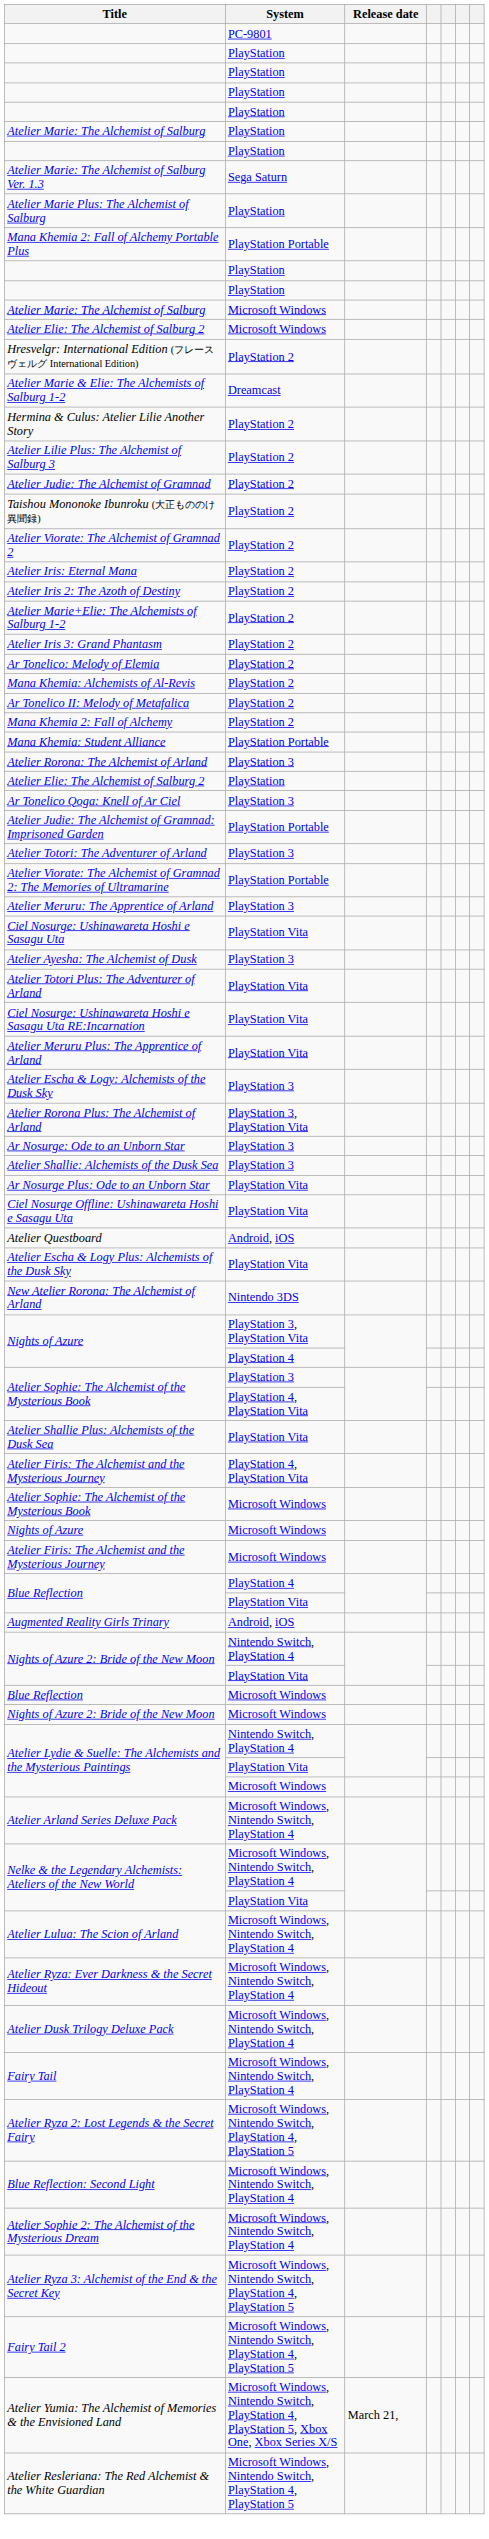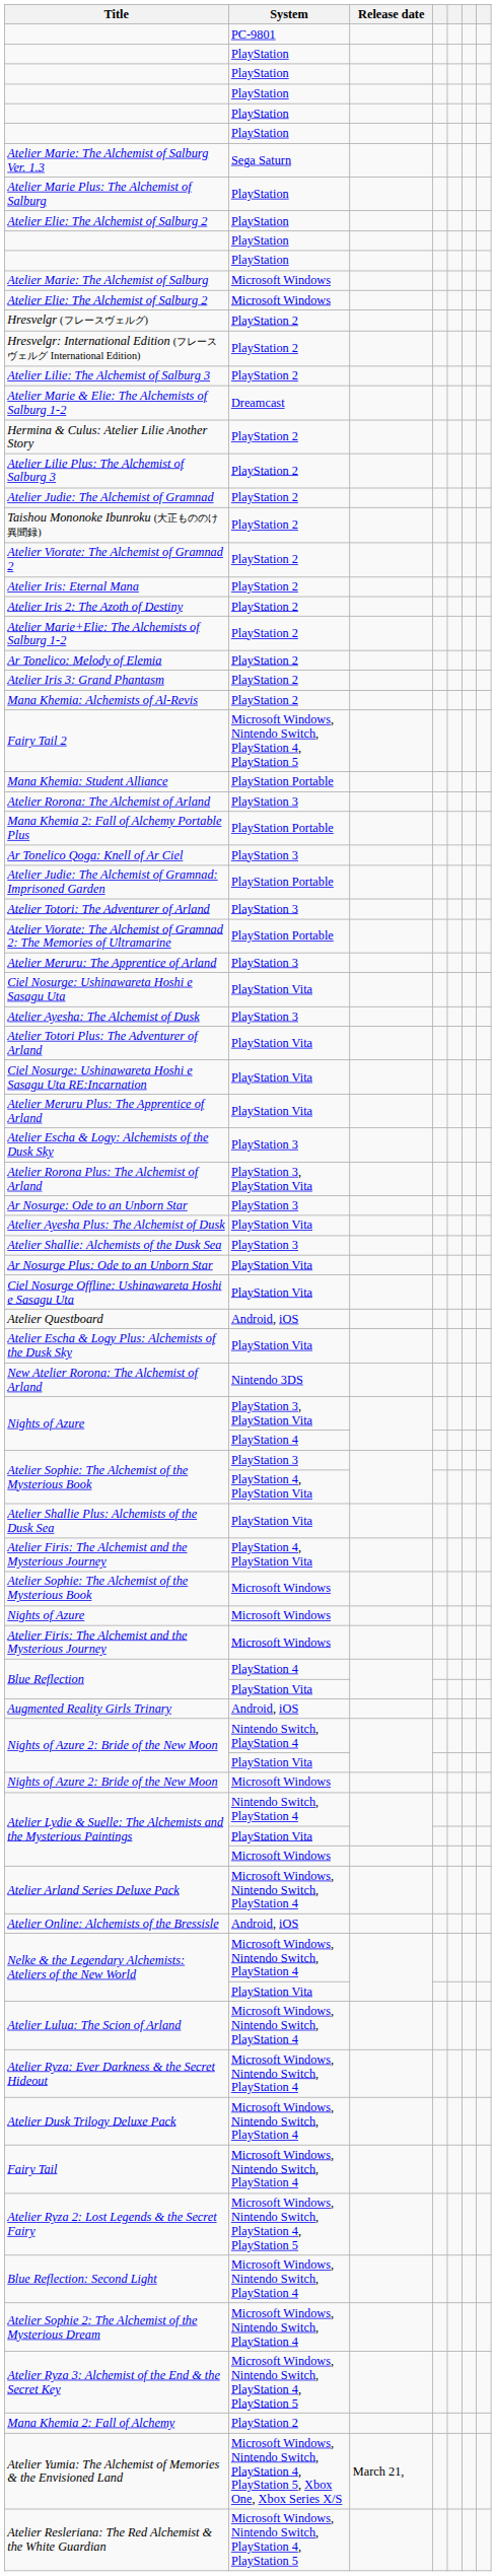 <table class="wikitable sortable" style="width: 100%">
 <tr>
 <th style="width:46%">Title</th>
 <th style="width:25%">System</th>
 <th style="width:17%">Release date</th>
 <th style="width:3%"></th>
 <th style="width:3%"></th>
 <th style="width:3%"></th>
 <th style="width:3%"></th>
 </tr>
 <tr>
 <td></small></td>
 <td><a href='#'>PC-9801</a></td>
 <td></td>
 <td></td>
 <td></td>
 <td></td>
 <td></td>
 </tr>
 <tr>
 <td></small></td>
 <td><a href='#'>PlayStation</a></td>
 <td></td>
 <td></td>
 <td></td>
 <td></td>
 <td></td>
 </tr>
 <tr>
 <td></small></td>
 <td><a href='#'>PlayStation</a></td>
 <td></td>
 <td></td>
 <td></td>
 <td></td>
 <td></td>
 </tr>
 <tr>
 <td></small></td>
 <td><a href='#'>PlayStation</a></td>
 <td></td>
 <td></td>
 <td></td>
 <td></td>
 <td></td>
 </tr>
 <tr>
 <td></small></td>
 <td><a href='#'>PlayStation</a></td>
 <td></td>
 <td></td>
 <td></td>
 <td></td>
 <td></td>
 </tr>
 <tr>
-<td><em><a href='#'>Atelier Marie: The Alchemist of Salburg</a></em></td>
-<td><a href='#'>PlayStation</a></td>
-<td></td>
-<td></td>
-<td></td>
-<td></td>
-<td></td>
-</tr>
-<tr>
 <td></small></td>
 <td><a href='#'>PlayStation</a></td>
 <td></td>
 <td></td>
 <td></td>
 <td></td>
 <td></td>
 </tr>
 <tr>
 <td><em><a href='#'>Atelier Marie: The Alchemist of Salburg Ver. 1.3</a></em></td>
 <td><a href='#'>Sega Saturn</a></td>
 <td></td>
 <td></td>
 <td></td>
 <td></td>
 <td></td>
 </tr>
 <tr>
 <td><em><a href='#'>Atelier Marie Plus: The Alchemist of Salburg</a></em></td>
 <td><a href='#'>PlayStation</a></td>
 <td></td>
 <td></td>
 <td></td>
 <td></td>
 <td></td>
 </tr>
 <tr>
-<td><em><a href='#'>Mana Khemia 2: Fall of Alchemy Portable Plus</a></em></td>
-<td><a href='#'>PlayStation Portable</a></td>
+<td><em><a href='#'>Atelier Elie: The Alchemist of Salburg 2</a></em></td>
+<td><a href='#'>PlayStation</a></td>
 <td></td>
 <td></td>
 <td></td>
 <td></td>
 <td></td>
 </tr>
 <tr>
 <td></small></td>
 <td><a href='#'>PlayStation</a></td>
 <td></td>
 <td></td>
 <td></td>
 <td></td>
 <td></td>
 </tr>
 <tr>
 <td></small></td>
 <td><a href='#'>PlayStation</a></td>
 <td></td>
 <td></td>
 <td></td>
 <td></td>
 <td></td>
 </tr>
 <tr>
 <td><em><a href='#'>Atelier Marie: The Alchemist of Salburg</a></em></td>
 <td><a href='#'>Microsoft Windows</a></td>
 <td></td>
 <td></td>
 <td></td>
 <td></td>
 <td></td>
 </tr>
 <tr>
 <td><em><a href='#'>Atelier Elie: The Alchemist of Salburg 2</a></em></td>
 <td><a href='#'>Microsoft Windows</a></td>
 <td></td>
 <td></td>
 <td></td>
 <td></td>
 <td></td>
 </tr>
 <tr>
+<td><em>Hresvelgr</em> <small>(フレースヴェルグ)</small></td>
+<td><a href='#'>PlayStation 2</a></td>
+<td></td>
+<td></td>
+<td></td>
+<td></td>
+<td></td>
+</tr>
+<tr>
 <td><em>Hresvelgr: International Edition</em> <small>(フレースヴェルグ International Edition)</small></td>
+<td><a href='#'>PlayStation 2</a></td>
+<td></td>
+<td></td>
+<td></td>
+<td></td>
+<td></td>
+</tr>
+<tr>
+<td><em><a href='#'>Atelier Lilie: The Alchemist of Salburg 3</a></em></td>
 <td><a href='#'>PlayStation 2</a></td>
 <td></td>
 <td></td>
 <td></td>
 <td></td>
 <td></td>
 </tr>
 <tr>
 <td><em><a href='#'>Atelier Marie & Elie: The Alchemists of Salburg 1-2</a></em></td>
 <td><a href='#'>Dreamcast</a></td>
 <td></td>
 <td></td>
 <td></td>
 <td></td>
 <td></td>
 </tr>
 <tr>
 <td><em>Hermina & Culus: Atelier Lilie Another Story</em></td>
 <td><a href='#'>PlayStation 2</a></td>
 <td></td>
 <td></td>
 <td></td>
 <td></td>
 <td></td>
 </tr>
 <tr>
 <td><em><a href='#'>Atelier Lilie Plus: The Alchemist of Salburg 3</a></em></td>
 <td><a href='#'>PlayStation 2</a></td>
 <td></td>
 <td></td>
 <td></td>
 <td></td>
 <td></td>
 </tr>
 <tr>
 <td><em><a href='#'>Atelier Judie: The Alchemist of Gramnad</a></em></td>
 <td><a href='#'>PlayStation 2</a></td>
 <td></td>
 <td></td>
 <td></td>
 <td></td>
 <td></td>
 </tr>
 <tr>
 <td><em>Taishou Mononoke Ibunroku</em> <small>(大正もののけ異聞録)</small></td>
 <td><a href='#'>PlayStation 2</a></td>
 <td></td>
 <td></td>
 <td></td>
 <td></td>
 <td></td>
 </tr>
 <tr>
 <td><em><a href='#'>Atelier Viorate: The Alchemist of Gramnad 2</a></em></td>
 <td><a href='#'>PlayStation 2</a></td>
 <td></td>
 <td></td>
 <td></td>
 <td></td>
 <td></td>
 </tr>
 <tr>
 <td><em><a href='#'>Atelier Iris: Eternal Mana</a></em></td>
 <td><a href='#'>PlayStation 2</a></td>
 <td></td>
 <td></td>
 <td></td>
 <td></td>
 <td></td>
 </tr>
 <tr>
 <td><em><a href='#'>Atelier Iris 2: The Azoth of Destiny</a></em></td>
 <td><a href='#'>PlayStation 2</a></td>
 <td></td>
 <td></td>
 <td></td>
 <td></td>
 <td></td>
 </tr>
 <tr>
 <td><em><a href='#'>Atelier Marie+Elie: The Alchemists of Salburg 1-2</a></em></td>
 <td><a href='#'>PlayStation 2</a></td>
 <td></td>
 <td></td>
 <td></td>
 <td></td>
 <td></td>
 </tr>
 <tr>
-<td><em><a href='#'>Atelier Iris 3: Grand Phantasm</a></em></td>
+<td><em><a href='#'>Ar Tonelico: Melody of Elemia</a></em></td>
 <td><a href='#'>PlayStation 2</a></td>
 <td></td>
 <td></td>
 <td></td>
 <td></td>
 <td></td>
 </tr>
 <tr>
-<td><em><a href='#'>Ar Tonelico: Melody of Elemia</a></em></td>
+<td><em><a href='#'>Atelier Iris 3: Grand Phantasm</a></em></td>
 <td><a href='#'>PlayStation 2</a></td>
 <td></td>
 <td></td>
 <td></td>
 <td></td>
 <td></td>
 </tr>
 <tr>
 <td><em><a href='#'>Mana Khemia: Alchemists of Al-Revis</a></em></td>
 <td><a href='#'>PlayStation 2</a></td>
 <td></td>
 <td></td>
 <td></td>
 <td></td>
 <td></td>
 </tr>
 <tr>
-<td><em><a href='#'>Ar Tonelico II: Melody of Metafalica</a></em></td>
-<td><a href='#'>PlayStation 2</a></td>
-<td></td>
-<td></td>
-<td></td>
-<td></td>
-<td></td>
-</tr>
-<tr>
-<td><em><a href='#'>Mana Khemia 2: Fall of Alchemy</a></em></td>
-<td><a href='#'>PlayStation 2</a></td>
+<td><em><a href='#'>Fairy Tail 2</a></em></td>
+<td><a href='#'>Microsoft Windows</a>, <a href='#'>Nintendo Switch</a>, <a href='#'>PlayStation 4</a>, <a href='#'>PlayStation 5</a></td>
 <td></td>
 <td></td>
 <td></td>
 <td></td>
 <td></td>
 </tr>
 <tr>
 <td><em><a href='#'>Mana Khemia: Student Alliance</a></em></td>
 <td><a href='#'>PlayStation Portable</a></td>
 <td></td>
 <td></td>
 <td></td>
 <td></td>
 <td></td>
 </tr>
 <tr>
 <td><em><a href='#'>Atelier Rorona: The Alchemist of Arland</a></em></td>
 <td><a href='#'>PlayStation 3</a></td>
 <td></td>
 <td></td>
 <td></td>
 <td></td>
 <td></td>
 </tr>
 <tr>
-<td><em><a href='#'>Atelier Elie: The Alchemist of Salburg 2</a></em></td>
-<td><a href='#'>PlayStation</a></td>
+<td><em><a href='#'>Mana Khemia 2: Fall of Alchemy Portable Plus</a></em></td>
+<td><a href='#'>PlayStation Portable</a></td>
 <td></td>
 <td></td>
 <td></td>
 <td></td>
 <td></td>
 </tr>
 <tr>
 <td><em><a href='#'>Ar Tonelico Qoga: Knell of Ar Ciel</a></em></td>
 <td><a href='#'>PlayStation 3</a></td>
 <td></td>
 <td></td>
 <td></td>
 <td></td>
 <td></td>
 </tr>
 <tr>
 <td><em><a href='#'>Atelier Judie: The Alchemist of Gramnad: Imprisoned Garden</a></em></td>
 <td><a href='#'>PlayStation Portable</a></td>
 <td></td>
 <td></td>
 <td></td>
 <td></td>
 <td></td>
 </tr>
 <tr>
 <td><em><a href='#'>Atelier Totori: The Adventurer of Arland</a></em></td>
 <td><a href='#'>PlayStation 3</a></td>
 <td></td>
 <td></td>
 <td></td>
 <td></td>
 <td></td>
 </tr>
 <tr>
 <td><em><a href='#'>Atelier Viorate: The Alchemist of Gramnad 2: The Memories of Ultramarine</a></em></td>
 <td><a href='#'>PlayStation Portable</a></td>
 <td></td>
 <td></td>
 <td></td>
 <td></td>
 <td></td>
 </tr>
 <tr>
 <td><em><a href='#'>Atelier Meruru: The Apprentice of Arland</a></em></td>
 <td><a href='#'>PlayStation 3</a></td>
 <td></td>
 <td></td>
 <td></td>
 <td></td>
 <td></td>
 </tr>
 <tr>
 <td><em><a href='#'>Ciel Nosurge: Ushinawareta Hoshi e Sasagu Uta</a></em></td>
 <td><a href='#'>PlayStation Vita</a></td>
 <td></td>
 <td></td>
 <td></td>
 <td></td>
 <td></td>
 </tr>
 <tr>
 <td><em><a href='#'>Atelier Ayesha: The Alchemist of Dusk</a></em></td>
 <td><a href='#'>PlayStation 3</a></td>
 <td></td>
 <td></td>
 <td></td>
 <td></td>
 <td></td>
 </tr>
 <tr>
 <td><em><a href='#'>Atelier Totori Plus: The Adventurer of Arland</a></em></td>
 <td><a href='#'>PlayStation Vita</a></td>
 <td></td>
 <td></td>
 <td></td>
 <td></td>
 <td></td>
 </tr>
 <tr>
 <td><em><a href='#'>Ciel Nosurge: Ushinawareta Hoshi e Sasagu Uta RE:Incarnation</a></em></td>
 <td><a href='#'>PlayStation Vita</a></td>
 <td></td>
 <td></td>
 <td></td>
 <td></td>
 <td></td>
 </tr>
 <tr>
 <td><em><a href='#'>Atelier Meruru Plus: The Apprentice of Arland</a></em></td>
 <td><a href='#'>PlayStation Vita</a></td>
 <td></td>
 <td></td>
 <td></td>
 <td></td>
 <td></td>
 </tr>
 <tr>
 <td><em><a href='#'>Atelier Escha & Logy: Alchemists of the Dusk Sky</a></em></td>
 <td><a href='#'>PlayStation 3</a></td>
 <td></td>
 <td></td>
 <td></td>
 <td></td>
 <td></td>
 </tr>
 <tr>
 <td><em><a href='#'>Atelier Rorona Plus: The Alchemist of Arland</a></em></td>
 <td><a href='#'>PlayStation 3</a>, <a href='#'>PlayStation Vita</a></td>
 <td></td>
 <td></td>
 <td></td>
 <td></td>
 <td></td>
 </tr>
 <tr>
 <td><em><a href='#'>Ar Nosurge: Ode to an Unborn Star</a></em></td>
 <td><a href='#'>PlayStation 3</a></td>
+<td></td>
+<td></td>
+<td></td>
+<td></td>
+<td></td>
+</tr>
+<tr>
+<td><em><a href='#'>Atelier Ayesha Plus: The Alchemist of Dusk</a></em></td>
+<td><a href='#'>PlayStation Vita</a></td>
 <td></td>
 <td></td>
 <td></td>
 <td></td>
 <td></td>
 </tr>
 <tr>
 <td><em><a href='#'>Atelier Shallie: Alchemists of the Dusk Sea</a></em></td>
 <td><a href='#'>PlayStation 3</a></td>
 <td></td>
 <td></td>
 <td></td>
 <td></td>
 <td></td>
 </tr>
 <tr>
 <td><em><a href='#'>Ar Nosurge Plus: Ode to an Unborn Star</a></em></td>
 <td><a href='#'>PlayStation Vita</a></td>
 <td></td>
 <td></td>
 <td></td>
 <td></td>
 <td></td>
 </tr>
 <tr>
 <td><em><a href='#'>Ciel Nosurge Offline: Ushinawareta Hoshi e Sasagu Uta</a></em></td>
 <td><a href='#'>PlayStation Vita</a></td>
 <td></td>
 <td></td>
 <td></td>
 <td></td>
 <td></td>
 </tr>
 <tr>
 <td><em>Atelier Questboard</em></td>
 <td><a href='#'>Android</a>, <a href='#'>iOS</a></td>
 <td></td>
 <td></td>
 <td></td>
 <td></td>
 <td></td>
 </tr>
 <tr>
 <td><em><a href='#'>Atelier Escha & Logy Plus: Alchemists of the Dusk Sky</a></em></td>
 <td><a href='#'>PlayStation Vita</a></td>
 <td></td>
 <td></td>
 <td></td>
 <td></td>
 <td></td>
 </tr>
 <tr>
 <td><em><a href='#'>New Atelier Rorona: The Alchemist of Arland</a></em></td>
 <td><a href='#'>Nintendo 3DS</a></td>
 <td></td>
 <td></td>
 <td></td>
 <td></td>
 <td></td>
 </tr>
 <tr>
 <td rowspan="2"><em><a href='#'>Nights of Azure</a></em></td>
 <td><a href='#'>PlayStation 3</a>, <a href='#'>PlayStation Vita</a></td>
 <td rowspan="2"></td>
 <td></td>
 <td></td>
 <td></td>
 <td></td>
 </tr>
 <tr>
 <td><a href='#'>PlayStation 4</a></td>
 <td></td>
 <td></td>
 <td></td>
 <td></td>
 </tr>
 <tr>
 <td rowspan="2"><em><a href='#'>Atelier Sophie: The Alchemist of the Mysterious Book</a></em></td>
 <td><a href='#'>PlayStation 3</a></td>
 <td rowspan="2"></td>
 <td></td>
 <td></td>
 <td></td>
 <td></td>
 </tr>
 <tr>
 <td><a href='#'>PlayStation 4</a>, <a href='#'>PlayStation Vita</a></td>
 <td></td>
 <td></td>
 <td></td>
 <td></td>
 </tr>
 <tr>
 <td><em><a href='#'>Atelier Shallie Plus: Alchemists of the Dusk Sea</a></em></td>
 <td><a href='#'>PlayStation Vita</a></td>
 <td></td>
 <td></td>
 <td></td>
 <td></td>
 <td></td>
 </tr>
 <tr>
 <td><em><a href='#'>Atelier Firis: The Alchemist and the Mysterious Journey</a></em></td>
 <td><a href='#'>PlayStation 4</a>, <a href='#'>PlayStation Vita</a></td>
 <td></td>
 <td></td>
 <td></td>
 <td></td>
 <td></td>
 </tr>
 <tr>
 <td><em><a href='#'>Atelier Sophie: The Alchemist of the Mysterious Book</a></em></td>
 <td><a href='#'>Microsoft Windows</a></td>
 <td></td>
 <td></td>
 <td></td>
 <td></td>
 <td></td>
 </tr>
 <tr>
 <td><em><a href='#'>Nights of Azure</a></em></td>
 <td><a href='#'>Microsoft Windows</a></td>
 <td></td>
 <td></td>
 <td></td>
 <td></td>
 <td></td>
 </tr>
 <tr>
 <td><em><a href='#'>Atelier Firis: The Alchemist and the Mysterious Journey</a></em></td>
 <td><a href='#'>Microsoft Windows</a></td>
 <td></td>
 <td></td>
 <td></td>
 <td></td>
 <td></td>
 </tr>
 <tr>
 <td rowspan="2"><em><a href='#'>Blue Reflection</a></em></td>
 <td><a href='#'>PlayStation 4</a></td>
 <td rowspan="2"></td>
 <td></td>
 <td></td>
 <td></td>
 <td></td>
 </tr>
 <tr>
 <td><a href='#'>PlayStation Vita</a></td>
 <td></td>
 <td></td>
 <td></td>
 <td></td>
 </tr>
 <tr>
 <td><em><a href='#'>Augmented Reality Girls Trinary</a></em></td>
 <td><a href='#'>Android</a>, <a href='#'>iOS</a></td>
 <td></td>
 <td></td>
 <td></td>
 <td></td>
 <td></td>
 </tr>
 <tr>
 <td rowspan="2"><em><a href='#'>Nights of Azure 2: Bride of the New Moon</a></em></td>
 <td><a href='#'>Nintendo Switch</a>, <a href='#'>PlayStation 4</a></td>
 <td rowspan="2"></td>
 <td></td>
 <td></td>
 <td></td>
 <td></td>
 </tr>
 <tr>
 <td><a href='#'>PlayStation Vita</a></td>
 <td></td>
 <td></td>
 <td></td>
 <td></td>
 </tr>
 <tr>
-<td><em><a href='#'>Blue Reflection</a></em></td>
-<td><a href='#'>Microsoft Windows</a></td>
-<td></td>
-<td></td>
-<td></td>
-<td></td>
-<td></td>
-</tr>
-<tr>
 <td><em><a href='#'>Nights of Azure 2: Bride of the New Moon</a></em></td>
 <td><a href='#'>Microsoft Windows</a></td>
 <td></td>
 <td></td>
 <td></td>
 <td></td>
 <td></td>
 </tr>
 <tr>
 <td rowspan="3"><em><a href='#'>Atelier Lydie & Suelle: The Alchemists and the Mysterious Paintings</a></em></td>
 <td><a href='#'>Nintendo Switch</a>, <a href='#'>PlayStation 4</a></td>
 <td rowspan="2"></td>
 <td></td>
 <td></td>
 <td></td>
 <td></td>
 </tr>
 <tr>
 <td><a href='#'>PlayStation Vita</a></td>
 <td></td>
 <td></td>
 <td></td>
 <td></td>
 </tr>
 <tr>
 <td><a href='#'>Microsoft Windows</a></td>
 <td></td>
 <td></td>
 <td></td>
 <td></td>
 <td></td>
 </tr>
 <tr>
 <td><em><a href='#'>Atelier Arland Series Deluxe Pack</a></em></td>
 <td><a href='#'>Microsoft Windows</a>, <a href='#'>Nintendo Switch</a>, <a href='#'>PlayStation 4</a></td>
+<td></td>
+<td></td>
+<td></td>
+<td></td>
+<td></td>
+</tr>
+<tr>
+<td><em><a href='#'>Atelier Online: Alchemists of the Bressisle</a></em></td>
+<td><a href='#'>Android</a>, <a href='#'>iOS</a></td>
 <td></td>
 <td></td>
 <td></td>
 <td></td>
 <td></td>
 </tr>
 <tr>
 <td rowspan="2"><em><a href='#'>Nelke & the Legendary Alchemists: Ateliers of the New World</a></em></td>
 <td><a href='#'>Microsoft Windows</a>, <a href='#'>Nintendo Switch</a>, <a href='#'>PlayStation 4</a></td>
 <td rowspan="2"></td>
 <td></td>
 <td></td>
 <td></td>
 <td></td>
 </tr>
 <tr>
 <td><a href='#'>PlayStation Vita</a></td>
 <td></td>
 <td></td>
 <td></td>
 <td></td>
 </tr>
 <tr>
 <td><em><a href='#'>Atelier Lulua: The Scion of Arland</a></em></td>
 <td><a href='#'>Microsoft Windows</a>, <a href='#'>Nintendo Switch</a>, <a href='#'>PlayStation 4</a></td>
 <td></td>
 <td></td>
 <td></td>
 <td></td>
 <td></td>
 </tr>
 <tr>
 <td><em><a href='#'>Atelier Ryza: Ever Darkness & the Secret Hideout</a></em></td>
 <td><a href='#'>Microsoft Windows</a>, <a href='#'>Nintendo Switch</a>, <a href='#'>PlayStation 4</a></td>
 <td></td>
 <td></td>
 <td></td>
 <td></td>
 <td></td>
 </tr>
 <tr>
 <td><em><a href='#'>Atelier Dusk Trilogy Deluxe Pack</a></em></td>
 <td><a href='#'>Microsoft Windows</a>, <a href='#'>Nintendo Switch</a>, <a href='#'>PlayStation 4</a></td>
 <td></td>
 <td></td>
 <td></td>
 <td></td>
 <td></td>
 </tr>
 <tr>
 <td><em><a href='#'>Fairy Tail</a></em></td>
 <td><a href='#'>Microsoft Windows</a>, <a href='#'>Nintendo Switch</a>, <a href='#'>PlayStation 4</a></td>
 <td></td>
 <td></td>
 <td></td>
 <td></td>
 <td></td>
 </tr>
 <tr>
 <td><em><a href='#'>Atelier Ryza 2: Lost Legends & the Secret Fairy</a></em></td>
 <td><a href='#'>Microsoft Windows</a>, <a href='#'>Nintendo Switch</a>, <a href='#'>PlayStation 4</a>, <a href='#'>PlayStation 5</a></td>
 <td></td>
 <td></td>
 <td></td>
 <td></td>
 <td></td>
 </tr>
 <tr>
 <td><em><a href='#'>Blue Reflection: Second Light</a></em></td>
 <td><a href='#'>Microsoft Windows</a>, <a href='#'>Nintendo Switch</a>, <a href='#'>PlayStation 4</a></td>
 <td></td>
 <td></td>
 <td></td>
 <td></td>
 <td></td>
 </tr>
 <tr>
 <td><em><a href='#'>Atelier Sophie 2: The Alchemist of the Mysterious Dream</a></em></td>
 <td><a href='#'>Microsoft Windows</a>, <a href='#'>Nintendo Switch</a>, <a href='#'>PlayStation 4</a></td>
 <td></td>
 <td></td>
 <td></td>
 <td></td>
 <td></td>
 </tr>
 <tr>
 <td><em><a href='#'>Atelier Ryza 3: Alchemist of the End & the Secret Key</a></em></td>
 <td><a href='#'>Microsoft Windows</a>, <a href='#'>Nintendo Switch</a>, <a href='#'>PlayStation 4</a>, <a href='#'>PlayStation 5</a></td>
 <td></td>
 <td></td>
 <td></td>
 <td></td>
 <td></td>
 </tr>
 <tr>
-<td><em><a href='#'>Fairy Tail 2</a></em></td>
-<td><a href='#'>Microsoft Windows</a>, <a href='#'>Nintendo Switch</a>, <a href='#'>PlayStation 4</a>, <a href='#'>PlayStation 5</a></td>
+<td><em><a href='#'>Mana Khemia 2: Fall of Alchemy</a></em></td>
+<td><a href='#'>PlayStation 2</a></td>
 <td></td>
 <td></td>
 <td></td>
 <td></td>
 <td></td>
 </tr>
 <tr>
 <td><em>Atelier Yumia: The Alchemist of Memories & the Envisioned Land</em></td>
 <td><a href='#'>Microsoft Windows</a>, <a href='#'>Nintendo Switch</a>, <a href='#'>PlayStation 4</a>, <a href='#'>PlayStation 5</a>, <a href='#'>Xbox One</a>, <a href='#'>Xbox Series X/S</a></td>
 <td>March 21, </td>
 <td></td>
 <td></td>
 <td></td>
 <td></td>
 </tr>
 <tr>
 <td><em>Atelier Resleriana: The Red Alchemist & the White Guardian</em></td>
 <td><a href='#'>Microsoft Windows</a>, <a href='#'>Nintendo Switch</a>, <a href='#'>PlayStation 4</a>, <a href='#'>PlayStation 5</a></td>
 <td></td>
 <td></td>
 <td></td>
 <td></td>
 <td></td>
 </tr>
 </table>
